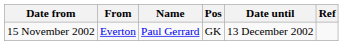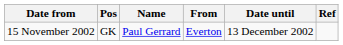 <table class="wikitable">
 <tr>
 <th>Date from</th>
+<th>Pos</th>
+<th>Name</th>
 <th>From</th>
-<th>Name</th>
-<th>Pos</th>
 <th>Date until</th>
 <th>Ref</th>
 </tr>
 <tr>
 <td>15 November 2002</td>
+<td>GK</td>
+<td> <a href='#'>Paul Gerrard</a></td>
 <td> <a href='#'>Everton</a></td>
-<td> <a href='#'>Paul Gerrard</a></td>
-<td>GK</td>
 <td>13 December 2002</td>
 <td></td>
 </tr>
 </table>
